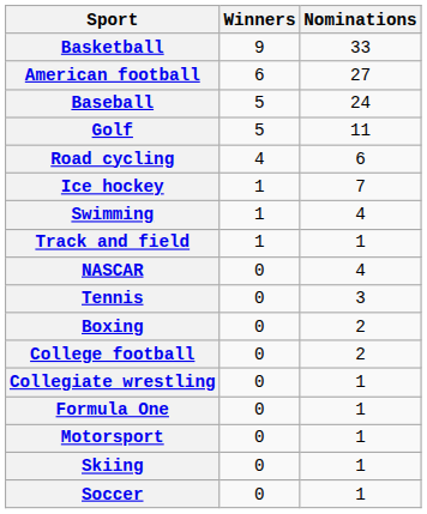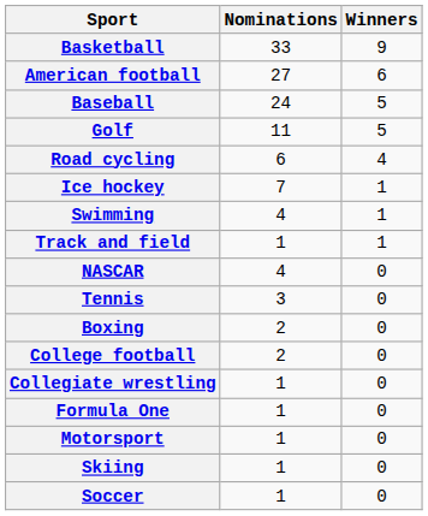 <table class="sortable wikitable plainrowheaders" style="text-align:center">
 <tr>
 <th scope=col>Sport</th>
+<th scope=col data-sort-type=number>Nominations</th>
 <th scope=col data-sort-type=number>Winners</th>
-<th scope=col data-sort-type=number>Nominations</th>
 </tr>
 <tr>
 <th scope=row><a href='#'>Basketball</a></th>
+<td>33</td>
 <td>9</td>
-<td>33</td>
 </tr>
 <tr>
 <th scope=row><a href='#'>American football</a></th>
+<td>27</td>
 <td>6</td>
-<td>27</td>
 </tr>
 <tr>
 <th scope=row><a href='#'>Baseball</a></th>
+<td>24</td>
 <td>5</td>
-<td>24</td>
 </tr>
 <tr>
 <th scope=row><a href='#'>Golf</a></th>
+<td>11</td>
 <td>5</td>
-<td>11</td>
 </tr>
 <tr>
 <th scope=row><a href='#'>Road cycling</a></th>
+<td>6</td>
 <td>4</td>
-<td>6</td>
 </tr>
 <tr>
 <th scope=row><a href='#'>Ice hockey</a></th>
+<td>7</td>
 <td>1</td>
-<td>7</td>
 </tr>
 <tr>
 <th scope=row><a href='#'>Swimming</a></th>
+<td>4</td>
 <td>1</td>
-<td>4</td>
 </tr>
 <tr>
 <th scope=row><a href='#'>Track and field</a></th>
 <td>1</td>
 <td>1</td>
 </tr>
 <tr>
 <th scope=row><a href='#'>NASCAR</a></th>
+<td>4</td>
 <td>0</td>
-<td>4</td>
 </tr>
 <tr>
 <th scope=row><a href='#'>Tennis</a></th>
+<td>3</td>
 <td>0</td>
-<td>3</td>
 </tr>
 <tr>
 <th scope=row><a href='#'>Boxing</a></th>
+<td>2</td>
 <td>0</td>
-<td>2</td>
 </tr>
 <tr>
 <th scope=row><a href='#'>College football</a></th>
+<td>2</td>
 <td>0</td>
-<td>2</td>
 </tr>
 <tr>
 <th scope=row><a href='#'>Collegiate wrestling</a></th>
+<td>1</td>
 <td>0</td>
-<td>1</td>
 </tr>
 <tr>
 <th scope=row><a href='#'>Formula One</a></th>
+<td>1</td>
 <td>0</td>
-<td>1</td>
 </tr>
 <tr>
 <th scope=row><a href='#'>Motorsport</a></th>
+<td>1</td>
 <td>0</td>
-<td>1</td>
 </tr>
 <tr>
 <th scope=row><a href='#'>Skiing</a></th>
+<td>1</td>
 <td>0</td>
-<td>1</td>
 </tr>
 <tr>
 <th scope=row><a href='#'>Soccer</a></th>
+<td>1</td>
 <td>0</td>
-<td>1</td>
 </tr>
 </table>
